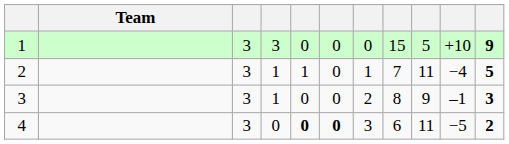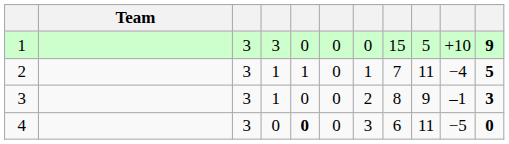 <table class="wikitable" style="text-align: center;">
 <tr>
 <th width="25"></th>
 <th width="175">Team</th>
 <th width="20"></th>
 <th width="20"></th>
 <th width="20"></th>
 <th width="25"></th>
 <th width="20"></th>
 <th width="20"></th>
 <th width="20"></th>
 <th width="20"></th>
 <th width="20"></th>
 </tr>
 <tr style="background-color: #ccffcc;">
 <td>1</td>
 <td align=left></td>
 <td>3</td>
 <td>3</td>
 <td>0</td>
 <td>0</td>
 <td>0</td>
 <td>15</td>
 <td>5</td>
 <td>+10</td>
 <td><strong>9</strong></td>
 </tr>
 <tr>
 <td>2</td>
 <td align=left></td>
 <td>3</td>
 <td>1</td>
 <td>1</td>
 <td>0</td>
 <td>1</td>
 <td>7</td>
 <td>11</td>
 <td>−4</td>
 <td><strong>5</strong></td>
 </tr>
 <tr>
 <td>3</td>
 <td align=left></td>
 <td>3</td>
 <td>1</td>
 <td>0</td>
 <td>0</td>
 <td>2</td>
 <td>8</td>
 <td>9</td>
 <td>–1</td>
 <td><strong>3</strong></td>
 </tr>
 <tr>
 <td>4</td>
 <td align=left></td>
 <td>3</td>
 <td>0</td>
 <td><strong>0</strong></td>
-<td><strong>0</strong></td>
+<td>0</td>
 <td>3</td>
 <td>6</td>
 <td>11</td>
 <td>−5</td>
-<td><strong>2</strong></td>
+<td><strong>0</strong></td>
 </tr>
 </table>
